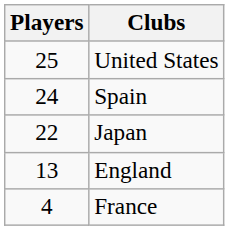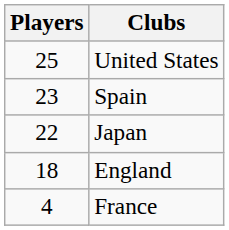 <table class="wikitable">
 <tr>
 <th>Players</th>
 <th>Clubs</th>
 </tr>
 <tr>
 <td align="center">25</td>
 <td> United States</td>
 </tr>
 <tr>
-<td align="center">24</td>
+<td align="center">23</td>
 <td> Spain</td>
 </tr>
 <tr>
 <td align="center">22</td>
 <td> Japan</td>
 </tr>
 <tr>
-<td align="center">13</td>
+<td align="center">18</td>
 <td> England</td>
 </tr>
 <tr>
 <td align="center">4</td>
 <td> France</td>
 </tr>
 </table>
